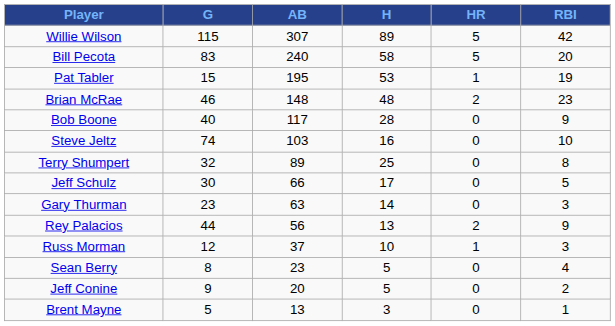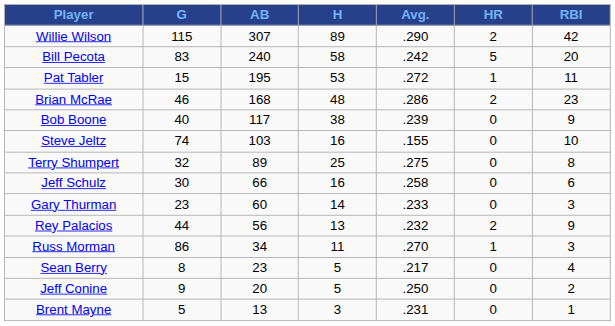 <table class="wikitable sortable">
 <tr>
 <th style="background:#27408B;color:#74B4FA;" width="16%">Player</th>
 <th style="background:#27408B;color:#74B4FA;" width="9%">G</th>
 <th style="background:#27408B;color:#74B4FA;" width="9%">AB</th>
 <th style="background:#27408B;color:#74B4FA;" width="9%">H</th>
+<th style="background:#27408B;color:#74B4FA;" width="9%">Avg.</th>
 <th style="background:#27408B;color:#74B4FA;" width="9%">HR</th>
 <th style="background:#27408B;color:#74B4FA;" width="9%">RBI</th>
 </tr>
 <tr align=center>
 <td><a href='#'>Willie Wilson</a></td>
 <td>115</td>
 <td>307</td>
 <td>89</td>
-<td>5</td>
+<td>.290</td>
+<td>2</td>
 <td>42</td>
 </tr>
 <tr align=center>
 <td><a href='#'>Bill Pecota</a></td>
 <td>83</td>
 <td>240</td>
 <td>58</td>
+<td>.242</td>
 <td>5</td>
 <td>20</td>
 </tr>
 <tr align=center>
 <td><a href='#'>Pat Tabler</a></td>
 <td>15</td>
 <td>195</td>
 <td>53</td>
+<td>.272</td>
 <td>1</td>
-<td>19</td>
+<td>11</td>
 </tr>
 <tr align=center>
 <td><a href='#'>Brian McRae</a></td>
 <td>46</td>
-<td>148</td>
+<td>168</td>
 <td>48</td>
+<td>.286</td>
 <td>2</td>
 <td>23</td>
 </tr>
 <tr align=center>
 <td><a href='#'>Bob Boone</a></td>
 <td>40</td>
 <td>117</td>
-<td>28</td>
+<td>38</td>
+<td>.239</td>
 <td>0</td>
 <td>9</td>
 </tr>
 <tr align=center>
 <td><a href='#'>Steve Jeltz</a></td>
 <td>74</td>
 <td>103</td>
 <td>16</td>
+<td>.155</td>
 <td>0</td>
 <td>10</td>
 </tr>
 <tr align=center>
 <td><a href='#'>Terry Shumpert</a></td>
 <td>32</td>
 <td>89</td>
 <td>25</td>
+<td>.275</td>
 <td>0</td>
 <td>8</td>
 </tr>
 <tr align=center>
 <td><a href='#'>Jeff Schulz</a></td>
 <td>30</td>
 <td>66</td>
-<td>17</td>
+<td>16</td>
+<td>.258</td>
 <td>0</td>
-<td>5</td>
+<td>6</td>
 </tr>
 <tr align=center>
 <td><a href='#'>Gary Thurman</a></td>
 <td>23</td>
-<td>63</td>
+<td>60</td>
 <td>14</td>
+<td>.233</td>
 <td>0</td>
 <td>3</td>
 </tr>
 <tr align=center>
 <td><a href='#'>Rey Palacios</a></td>
 <td>44</td>
 <td>56</td>
 <td>13</td>
+<td>.232</td>
 <td>2</td>
 <td>9</td>
 </tr>
 <tr align=center>
 <td><a href='#'>Russ Morman</a></td>
-<td>12</td>
-<td>37</td>
-<td>10</td>
+<td>86</td>
+<td>34</td>
+<td>11</td>
+<td>.270</td>
 <td>1</td>
 <td>3</td>
 </tr>
 <tr align=center>
 <td><a href='#'>Sean Berry</a></td>
 <td>8</td>
 <td>23</td>
 <td>5</td>
+<td>.217</td>
 <td>0</td>
 <td>4</td>
 </tr>
 <tr align=center>
 <td><a href='#'>Jeff Conine</a></td>
 <td>9</td>
 <td>20</td>
 <td>5</td>
+<td>.250</td>
 <td>0</td>
 <td>2</td>
 </tr>
 <tr align=center>
 <td><a href='#'>Brent Mayne</a></td>
 <td>5</td>
 <td>13</td>
 <td>3</td>
+<td>.231</td>
 <td>0</td>
 <td>1</td>
 </tr>
 </table>
